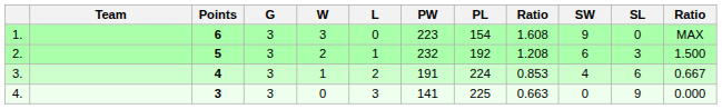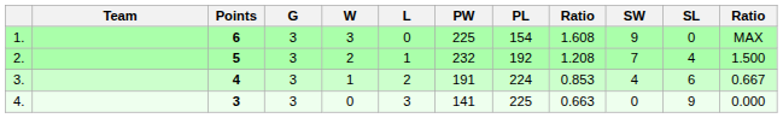 <table class=wikitable style="text-align:center">
 <tr bgcolor="#DCDCDC">
 <th width="25"></th>
 <th width="200">Team</th>
 <th width="60">Points</th>
 <th width="60">G</th>
 <th width="60">W</th>
 <th width="60">L</th>
 <th width="60">PW</th>
 <th width="60">PL</th>
 <th width="60">Ratio</th>
 <th width="60">SW</th>
 <th width="60">SL</th>
 <th width="60">Ratio</th>
 </tr>
 <tr bgcolor=#AAFFAA>
 <td>1.</td>
 <td align=left></td>
 <td><strong>6</strong></td>
 <td>3</td>
 <td>3</td>
 <td>0</td>
-<td>223</td>
+<td>225</td>
 <td>154</td>
 <td>1.608</td>
 <td>9</td>
 <td>0</td>
 <td>MAX</td>
 </tr>
 <tr bgcolor=#AAFFAA>
 <td>2.</td>
 <td align=left></td>
 <td><strong>5</strong></td>
 <td>3</td>
 <td>2</td>
 <td>1</td>
 <td>232</td>
 <td>192</td>
 <td>1.208</td>
-<td>6</td>
-<td>3</td>
+<td>7</td>
+<td>4</td>
 <td>1.500</td>
 </tr>
 <tr bgcolor=#CCFFCC>
 <td>3.</td>
 <td align=left></td>
 <td><strong>4</strong></td>
 <td>3</td>
 <td>1</td>
 <td>2</td>
 <td>191</td>
 <td>224</td>
 <td>0.853</td>
 <td>4</td>
 <td>6</td>
 <td>0.667</td>
 </tr>
 <tr bgcolor=#EEFFEE>
 <td>4.</td>
 <td align=left></td>
 <td><strong>3</strong></td>
 <td>3</td>
 <td>0</td>
 <td>3</td>
 <td>141</td>
 <td>225</td>
 <td>0.663</td>
 <td>0</td>
 <td>9</td>
 <td>0.000</td>
 </tr>
 </table>
